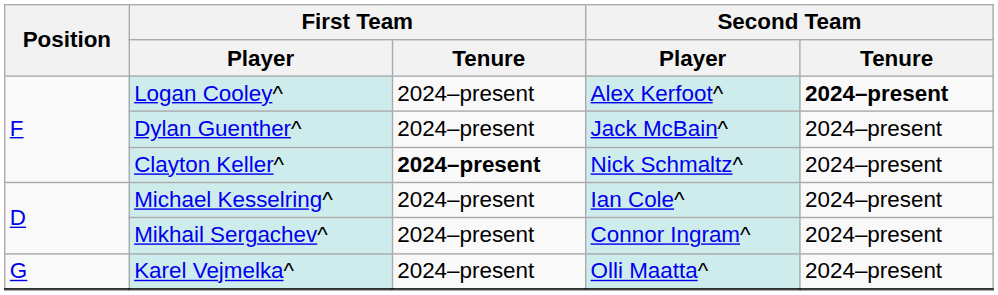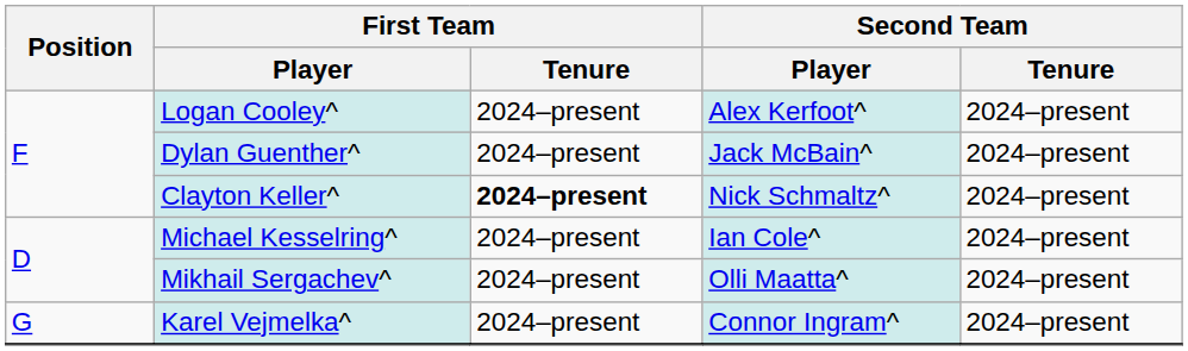 <table class="wikitable" style="width:80%">
 <tr>
 <th rowspan=2>Position</th>
 <th colspan=2>First Team</th>
 <th colspan=2>Second Team</th>
 </tr>
 <tr>
 <th>Player</th>
 <th>Tenure</th>
 <th>Player</th>
 <th>Tenure</th>
 </tr>
 <tr>
 <td rowspan="3"><a href='#'>F</a></td>
 <td bgcolor="#CFECEC"><a href='#'>Logan Cooley</a>^</td>
 <td>2024–present</td>
 <td bgcolor="#CFECEC"><a href='#'>Alex Kerfoot</a>^</td>
-<td><strong>2024–present</strong></td>
+<td>2024–present</td>
 </tr>
 <tr>
 <td bgcolor="#CFECEC"><a href='#'>Dylan Guenther</a>^</td>
 <td>2024–present</td>
 <td bgcolor="#CFECEC"><a href='#'>Jack McBain</a>^</td>
 <td>2024–present</td>
 </tr>
 <tr>
 <td bgcolor="#CFECEC"><a href='#'>Clayton Keller</a>^</td>
 <td><strong>2024–present</strong></td>
 <td bgcolor="#CFECEC"><a href='#'>Nick Schmaltz</a>^</td>
 <td>2024–present</td>
 </tr>
 <tr>
 <td rowspan="2"><a href='#'>D</a></td>
 <td bgcolor="#CFECEC"><a href='#'>Michael Kesselring</a>^</td>
 <td>2024–present</td>
 <td bgcolor="#CFECEC"><a href='#'>Ian Cole</a>^</td>
 <td>2024–present</td>
 </tr>
 <tr>
 <td bgcolor="#CFECEC"><a href='#'>Mikhail Sergachev</a>^</td>
 <td>2024–present</td>
-<td bgcolor="#CFECEC"><a href='#'>Connor Ingram</a>^</td>
+<td bgcolor="#CFECEC"><a href='#'>Olli Maatta</a>^</td>
 <td>2024–present</td>
 </tr>
 <tr>
 <td><a href='#'>G</a></td>
 <td bgcolor="#CFECEC"><a href='#'>Karel Vejmelka</a>^</td>
 <td>2024–present</td>
-<td bgcolor="#CFECEC"><a href='#'>Olli Maatta</a>^</td>
+<td bgcolor="#CFECEC"><a href='#'>Connor Ingram</a>^</td>
 <td>2024–present</td>
 </tr>
 <tr style="border-top:2px solid black">
 </tr>
 </table>
